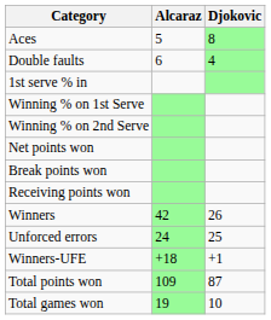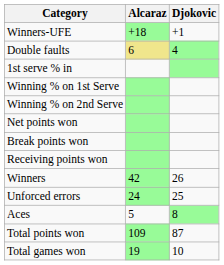 <table class="wikitable">
 <tr>
 <th>Category</th>
 <th>Alcaraz</th>
 <th>Djokovic</th>
 </tr>
 <tr>
-<td>Aces</td>
-<td>5</td>
-<td bgcolor=98FB98>8</td>
+<td>Winners-UFE</td>
+<td bgcolor=98FB98>+18</td>
+<td>+1</td>
 </tr>
 <tr>
 <td>Double faults</td>
-<td>6</td>
+<td style="background: khaki;">6</td>
 <td bgcolor=98FB98>4</td>
 </tr>
 <tr>
 <td>1st serve % in</td>
 <td></td>
 <td bgcolor=98FB98></td>
 </tr>
 <tr>
 <td>Winning % on 1st Serve</td>
 <td bgcolor=98FB98></td>
 <td></td>
 </tr>
 <tr>
 <td>Winning % on 2nd Serve</td>
 <td bgcolor=98FB98></td>
 <td></td>
 </tr>
 <tr>
 <td>Net points won</td>
 <td bgcolor=98FB98></td>
 <td></td>
 </tr>
 <tr>
 <td>Break points won</td>
 <td bgcolor=98FB98></td>
 <td></td>
 </tr>
 <tr>
 <td>Receiving points won</td>
 <td bgcolor=98FB98></td>
 <td></td>
 </tr>
 <tr>
 <td>Winners</td>
 <td bgcolor=98FB98>42</td>
 <td>26</td>
 </tr>
 <tr>
 <td>Unforced errors</td>
 <td bgcolor=98FB98>24</td>
 <td>25</td>
 </tr>
 <tr>
-<td>Winners-UFE</td>
-<td bgcolor=98FB98>+18</td>
-<td>+1</td>
+<td>Aces</td>
+<td>5</td>
+<td bgcolor=98FB98>8</td>
 </tr>
 <tr>
 <td>Total points won</td>
 <td bgcolor=98FB98>109</td>
 <td>87</td>
 </tr>
 <tr>
 <td>Total games won</td>
 <td bgcolor=98FB98>19</td>
 <td>10</td>
 </tr>
 </table>
